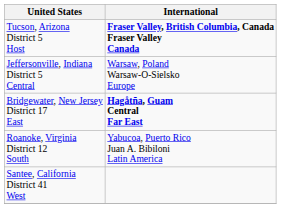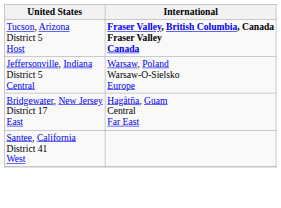 <table class="wikitable">
 <tr>
 <th>United States</th>
 <th>International</th>
 </tr>
 <tr>
 <td> <a href='#'>Tucson</a>, <a href='#'>Arizona</a><br>District 5<br><a href='#'>Host</a></td>
 <td><strong> <a href='#'>Fraser Valley</a>, <a href='#'>British Columbia</a>, Canada<br>Fraser Valley<br><a href='#'>Canada</a></strong></td>
 </tr>
 <tr>
 <td> <a href='#'>Jeffersonville</a>, <a href='#'>Indiana</a><br>District 5<br><a href='#'>Central</a></td>
 <td> <a href='#'>Warsaw</a>, <a href='#'>Poland</a><br> Warsaw-O-Sielsko <br><a href='#'>Europe</a></td>
 </tr>
 <tr>
 <td> <a href='#'>Bridgewater</a>, <a href='#'>New Jersey</a><br>District 17<br><a href='#'>East</a></td>
-<td><strong> <a href='#'>Hagåtña</a>, <a href='#'>Guam</a><br>Central<br><a href='#'>Far East</a></strong></td>
-</tr>
-<tr>
-<td> <a href='#'>Roanoke</a>, <a href='#'>Virginia</a><br>District 12<br><a href='#'>South</a></td>
-<td> <a href='#'>Yabucoa</a>, <a href='#'>Puerto Rico</a><br> Juan A. Bibiloni <br><a href='#'>Latin America</a></td>
+<td> <a href='#'>Hagåtña</a>, <a href='#'>Guam</a><br>Central<br><a href='#'>Far East</a></td>
 </tr>
 <tr>
 <td> <a href='#'>Santee</a>, <a href='#'>California</a><br>District 41<br><a href='#'>West</a></td>
 <td></td>
 </tr>
 <tr>
 </tr>
 </table>
